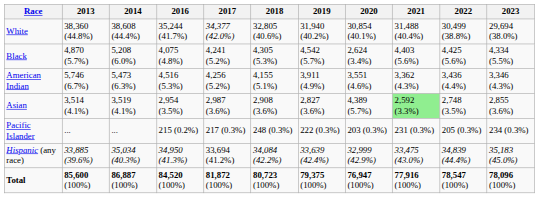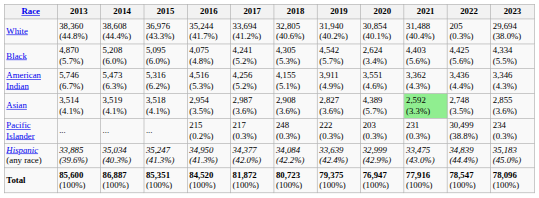 <table class="wikitable sortable" style="font-size:90%">
 <tr>
 <th><a href='#'>Race</a></th>
 <th>2013</th>
 <th>2014</th>
+<th>2015</th>
 <th>2016</th>
 <th>2017</th>
 <th>2018</th>
 <th>2019</th>
 <th>2020</th>
 <th>2021</th>
 <th>2022</th>
 <th>2023</th>
 </tr>
 <tr>
 <td><a href='#'>White</a></td>
 <td>38,360 (44.8%)</td>
 <td>38,608 (44.4%)</td>
+<td>36,976 (43.3%)</td>
 <td>35,244 (41.7%)</td>
-<td><em>34,377 (42.0%)</em></td>
+<td>33,694 (41.2%)</td>
 <td>32,805 (40.6%)</td>
 <td>31,940 (40.2%)</td>
 <td>30,854 (40.1%)</td>
 <td>31,488 (40.4%)</td>
-<td>30,499 (38.8%)</td>
+<td>205 (0.3%)</td>
 <td>29,694 (38.0%)</td>
 </tr>
 <tr>
 <td><a href='#'>Black</a></td>
 <td>4,870 (5.7%)</td>
 <td>5,208 (6.0%)</td>
+<td>5,095 (6.0%)</td>
 <td>4,075 (4.8%)</td>
 <td>4,241 (5.2%)</td>
 <td>4,305 (5.3%)</td>
 <td>4,542 (5.7%)</td>
 <td>2,624 (3.4%)</td>
 <td>4,403 (5.6%)</td>
 <td>4,425 (5.6%)</td>
 <td>4,334 (5.5%)</td>
 </tr>
 <tr>
 <td><a href='#'>American Indian</a></td>
 <td>5,746 (6.7%)</td>
 <td>5,473 (6.3%)</td>
+<td>5,316 (6.2%)</td>
 <td>4,516 (5.3%)</td>
 <td>4,256 (5.2%)</td>
 <td>4,155 (5.1%)</td>
 <td>3,911 (4.9%)</td>
 <td>3,551 (4.6%)</td>
 <td>3,362 (4.3%)</td>
 <td>3,436 (4.4%)</td>
 <td>3,346 (4.3%)</td>
 </tr>
 <tr>
 <td><a href='#'>Asian</a></td>
 <td>3,514 (4.1%)</td>
 <td>3,519 (4.1%)</td>
+<td>3,518 (4.1%)</td>
 <td>2,954 (3.5%)</td>
 <td>2,987 (3.6%)</td>
 <td>2,908 (3.6%)</td>
 <td>2,827 (3.6%)</td>
 <td>4,389 (5.7%)</td>
 <td style="background: lightgreen;">2,592 (3.3%)</td>
 <td>2,748 (3.5%)</td>
 <td>2,855 (3.6%)</td>
 </tr>
 <tr>
 <td><a href='#'>Pacific Islander</a></td>
 <td>...</td>
 <td>...</td>
+<td>...</td>
 <td>215 (0.2%)</td>
 <td>217 (0.3%)</td>
 <td>248 (0.3%)</td>
 <td>222 (0.3%)</td>
 <td>203 (0.3%)</td>
 <td>231 (0.3%)</td>
-<td>205 (0.3%)</td>
+<td>30,499 (38.8%)</td>
 <td>234 (0.3%)</td>
 </tr>
 <tr>
 <td><em><a href='#'>Hispanic</a></em> (any race)</td>
 <td><em>33,885 (39.6%)</em></td>
 <td><em>35,034 (40.3%)</em></td>
+<td><em>35,247 (41.3%)</em></td>
 <td><em>34,950 (41.3%)</em></td>
-<td>33,694 (41.2%)</td>
+<td><em>34,377 (42.0%)</em></td>
 <td><em>34,084 (42.2%)</em></td>
 <td><em>33,639 (42.4%)</em></td>
 <td><em>32,999 (42.9%)</em></td>
 <td><em>33,475 (43.0%)</em></td>
 <td><em>34,839 (44.4%)</em></td>
 <td><em>35,183 (45.0%)</em></td>
 </tr>
 <tr>
 <td><strong>Total</strong></td>
 <td><strong>85,600</strong> (100%)</td>
 <td><strong>86,887</strong> (100%)</td>
+<td><strong>85,351</strong> (100%)</td>
 <td><strong>84,520</strong> (100%)</td>
 <td><strong>81,872</strong> (100%)</td>
 <td><strong>80,723</strong> (100%)</td>
 <td><strong>79,375</strong> (100%)</td>
 <td><strong>76,947</strong> (100%)</td>
 <td><strong>77,916</strong> (100%)</td>
 <td><strong>78,547</strong> (100%)</td>
 <td><strong>78,096</strong> (100%)</td>
 </tr>
 </table>
